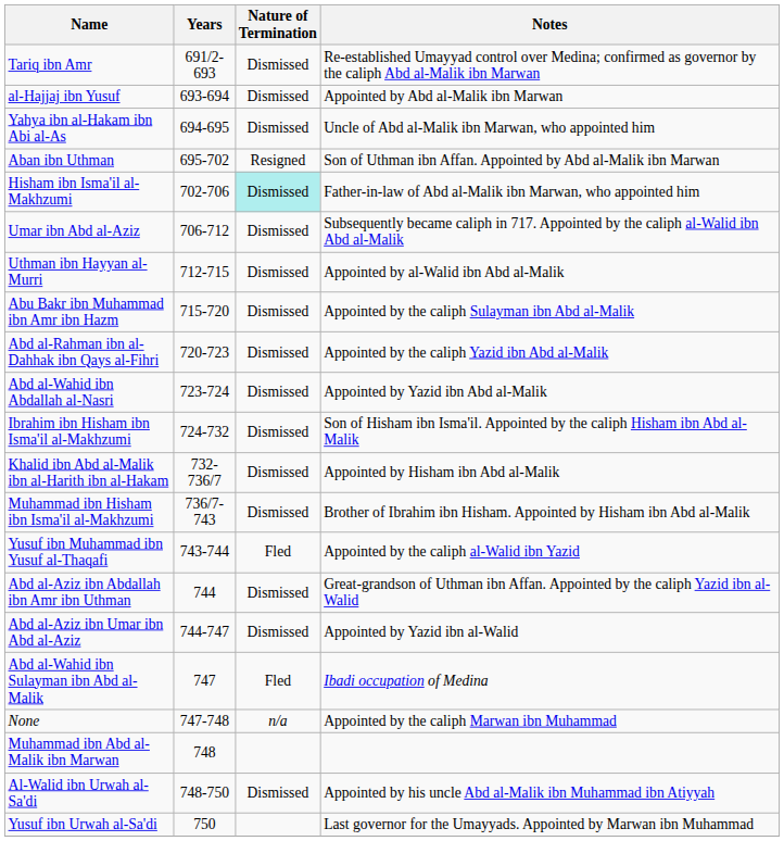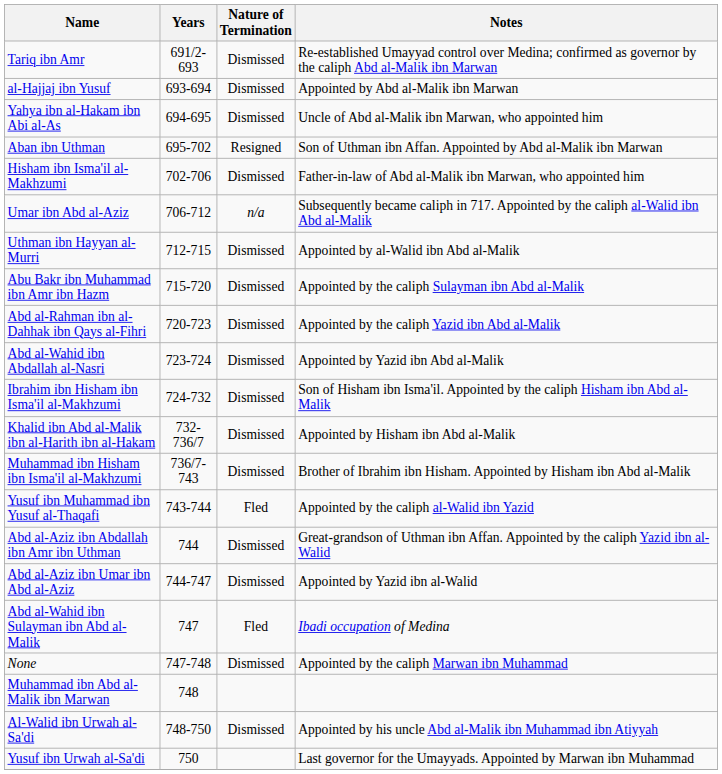 <table width=95% class="wikitable">
 <tr>
 <th width=22%>Name</th>
 <th width=8%>Years</th>
 <th width=10%>Nature of<br>Termination</th>
 <th width=60%>Notes</th>
 </tr>
 <tr>
 <td><a href='#'>Tariq ibn Amr</a></td>
 <td align="center">691/2-693</td>
 <td align="center">Dismissed</td>
 <td>Re-established Umayyad control over Medina; confirmed as governor by the caliph <a href='#'>Abd al-Malik ibn Marwan</a></td>
 </tr>
 <tr>
 <td><a href='#'>al-Hajjaj ibn Yusuf</a></td>
 <td align="center">693-694</td>
 <td align="center">Dismissed</td>
 <td>Appointed by Abd al-Malik ibn Marwan</td>
 </tr>
 <tr>
 <td><a href='#'>Yahya ibn al-Hakam ibn Abi al-As</a></td>
 <td align="center">694-695</td>
 <td align="center">Dismissed</td>
 <td>Uncle of Abd al-Malik ibn Marwan, who appointed him</td>
 </tr>
 <tr>
 <td><a href='#'>Aban ibn Uthman</a></td>
 <td align="center">695-702</td>
 <td align="center">Resigned</td>
 <td>Son of Uthman ibn Affan. Appointed by Abd al-Malik ibn Marwan</td>
 </tr>
 <tr>
 <td><a href='#'>Hisham ibn Isma'il al-Makhzumi</a></td>
 <td align="center">702-706</td>
-<td align="center" style="background: paleturquoise;">Dismissed</td>
+<td align="center">Dismissed</td>
 <td>Father-in-law of Abd al-Malik ibn Marwan, who appointed him</td>
 </tr>
 <tr>
 <td><a href='#'>Umar ibn Abd al-Aziz</a></td>
 <td align="center">706-712</td>
-<td align="center">Dismissed</td>
+<td align="center"><em>n/a</em></td>
 <td>Subsequently became caliph in 717. Appointed by the caliph <a href='#'>al-Walid ibn Abd al-Malik</a></td>
 </tr>
 <tr>
 <td><a href='#'>Uthman ibn Hayyan al-Murri</a></td>
 <td align="center">712-715</td>
 <td align="center">Dismissed</td>
 <td>Appointed by al-Walid ibn Abd al-Malik</td>
 </tr>
 <tr>
 <td><a href='#'>Abu Bakr ibn Muhammad ibn Amr ibn Hazm</a></td>
 <td align="center">715-720</td>
 <td align="center">Dismissed</td>
 <td>Appointed by the caliph <a href='#'>Sulayman ibn Abd al-Malik</a></td>
 </tr>
 <tr>
 <td><a href='#'>Abd al-Rahman ibn al-Dahhak ibn Qays al-Fihri</a></td>
 <td align="center">720-723</td>
 <td align="center">Dismissed</td>
 <td>Appointed by the caliph <a href='#'>Yazid ibn Abd al-Malik</a></td>
 </tr>
 <tr>
 <td><a href='#'>Abd al-Wahid ibn Abdallah al-Nasri</a></td>
 <td align="center">723-724</td>
 <td align="center">Dismissed</td>
 <td>Appointed by Yazid ibn Abd al-Malik</td>
 </tr>
 <tr>
 <td><a href='#'>Ibrahim ibn Hisham ibn Isma'il al-Makhzumi</a></td>
 <td align="center">724-732</td>
 <td align="center">Dismissed</td>
 <td>Son of Hisham ibn Isma'il. Appointed by the caliph <a href='#'>Hisham ibn Abd al-Malik</a></td>
 </tr>
 <tr>
 <td><a href='#'>Khalid ibn Abd al-Malik ibn al-Harith ibn al-Hakam</a></td>
 <td align="center">732-736/7</td>
 <td align="center">Dismissed</td>
 <td>Appointed by Hisham ibn Abd al-Malik</td>
 </tr>
 <tr>
 <td><a href='#'>Muhammad ibn Hisham ibn Isma'il al-Makhzumi</a></td>
 <td align="center">736/7-743</td>
 <td align="center">Dismissed</td>
 <td>Brother of Ibrahim ibn Hisham. Appointed by Hisham ibn Abd al-Malik</td>
 </tr>
 <tr>
 <td><a href='#'>Yusuf ibn Muhammad ibn Yusuf al-Thaqafi</a></td>
 <td align="center">743-744</td>
 <td align="center">Fled</td>
 <td>Appointed by the caliph <a href='#'>al-Walid ibn Yazid</a></td>
 </tr>
 <tr>
 <td><a href='#'>Abd al-Aziz ibn Abdallah ibn Amr ibn Uthman</a></td>
 <td align="center">744</td>
 <td align="center">Dismissed</td>
 <td>Great-grandson of Uthman ibn Affan. Appointed by the caliph <a href='#'>Yazid ibn al-Walid</a></td>
 </tr>
 <tr>
 <td><a href='#'>Abd al-Aziz ibn Umar ibn Abd al-Aziz</a></td>
 <td align="center">744-747</td>
 <td align="center">Dismissed</td>
 <td>Appointed by Yazid ibn al-Walid</td>
 </tr>
 <tr>
 <td><a href='#'>Abd al-Wahid ibn Sulayman ibn Abd al-Malik</a></td>
 <td align="center">747</td>
 <td align="center">Fled</td>
 <td><em><a href='#'>Ibadi occupation</a> of Medina</em></td>
 </tr>
 <tr>
 <td><em>None</em></td>
 <td align="center">747-748</td>
-<td align="center"><em>n/a</em></td>
+<td align="center">Dismissed</td>
 <td>Appointed by the caliph <a href='#'>Marwan ibn Muhammad</a></td>
 </tr>
 <tr>
 <td><a href='#'>Muhammad ibn Abd al-Malik ibn Marwan</a></td>
 <td align="center">748</td>
 <td align="center"></td>
 <td></td>
 </tr>
 <tr>
 <td><a href='#'>Al-Walid ibn Urwah al-Sa'di</a></td>
 <td align="center">748-750</td>
 <td align="center">Dismissed</td>
 <td>Appointed by his uncle <a href='#'>Abd al-Malik ibn Muhammad ibn Atiyyah</a></td>
 </tr>
 <tr>
 <td><a href='#'>Yusuf ibn Urwah al-Sa'di</a></td>
 <td align="center">750</td>
 <td align="center"></td>
 <td>Last governor for the Umayyads. Appointed by Marwan ibn Muhammad</td>
 </tr>
 <tr>
 </tr>
 </table>
